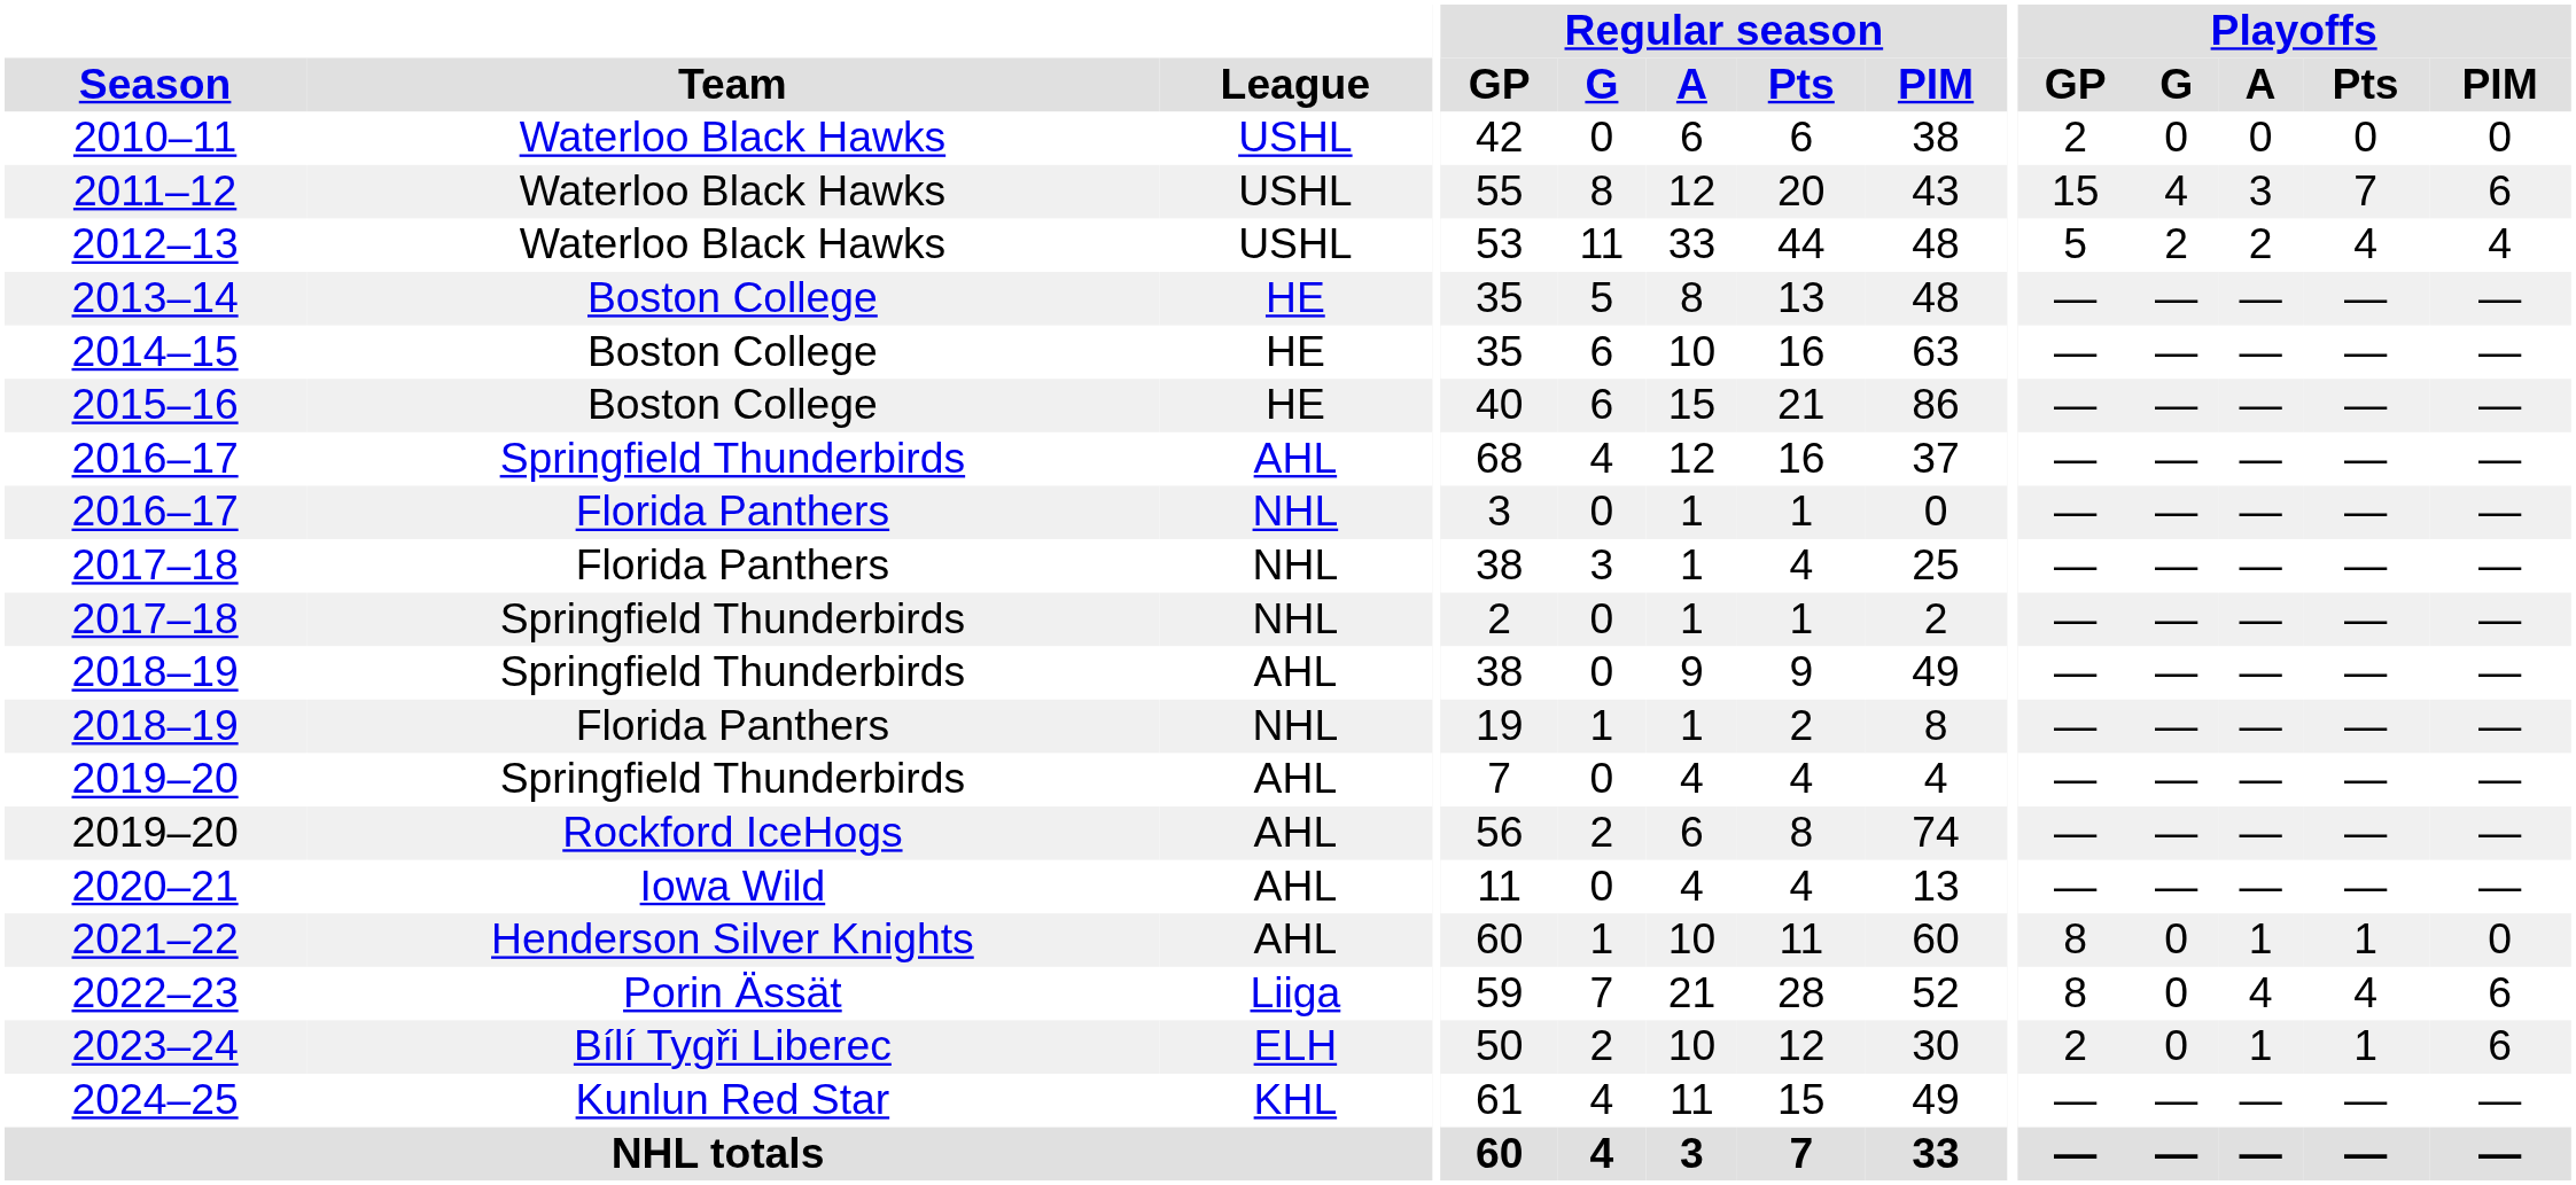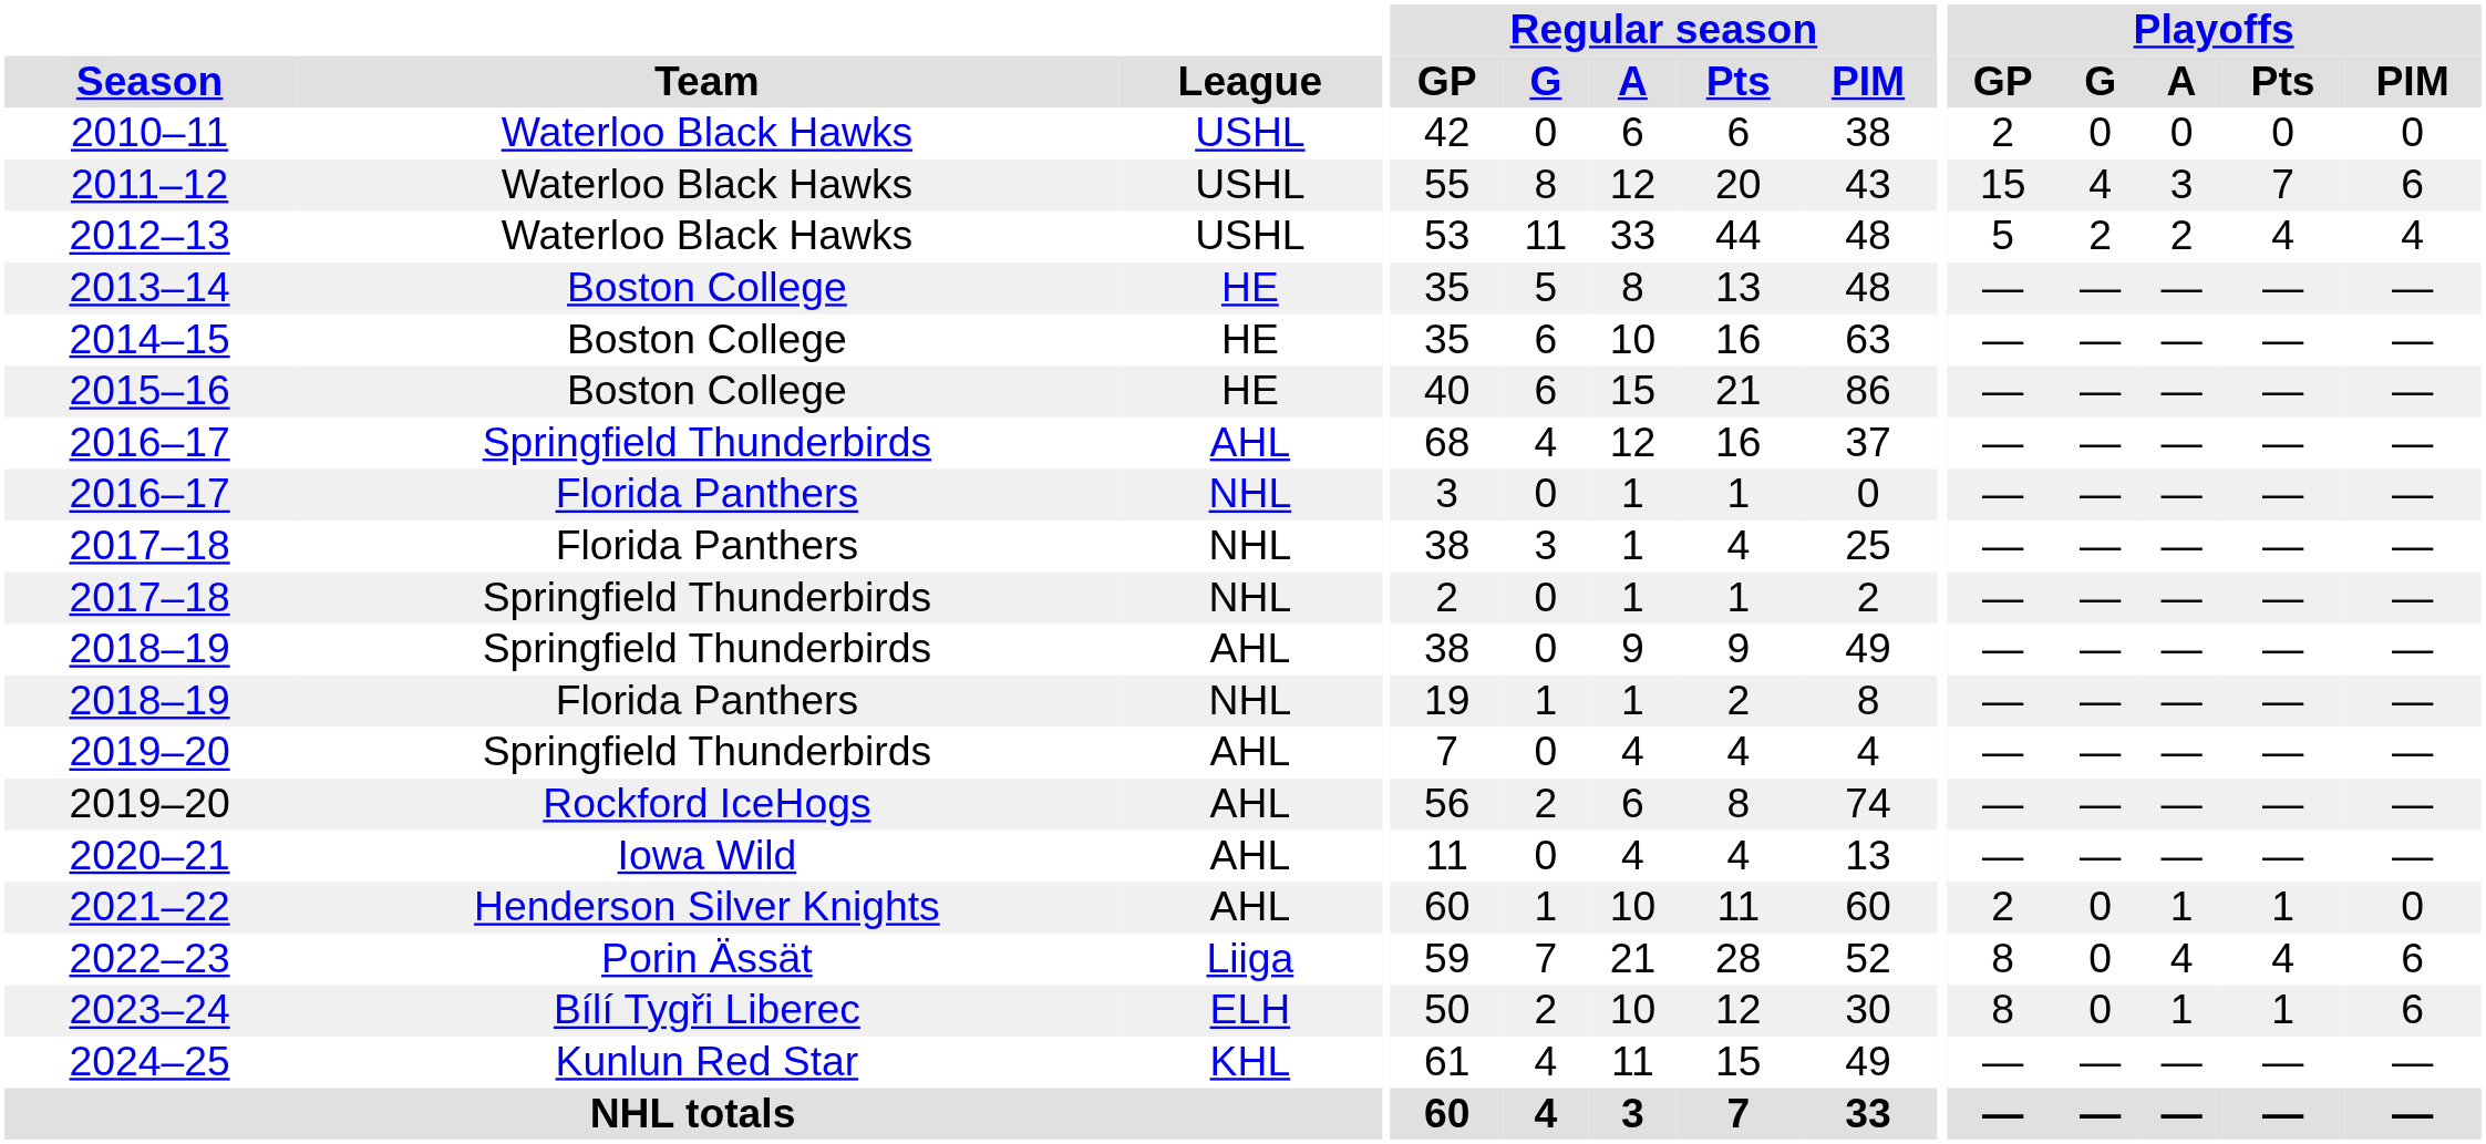 <table border="0" cellpadding="1" cellspacing="0" style="text-align:center; width:60em">
 <tr bgcolor="#e0e0e0">
 <th colspan="3" bgcolor="#ffffff"></th>
 <th rowspan="99" bgcolor="#ffffff"></th>
 <th colspan="5"><a href='#'>Regular season</a></th>
 <th rowspan="99" bgcolor="#ffffff"></th>
 <th colspan="5"><a href='#'>Playoffs</a></th>
 </tr>
 <tr bgcolor="#e0e0e0">
 <th><a href='#'>Season</a></th>
 <th>Team</th>
 <th>League</th>
 <th>GP</th>
 <th><a href='#'>G</a></th>
 <th><a href='#'>A</a></th>
 <th><a href='#'>Pts</a></th>
 <th><a href='#'>PIM</a></th>
 <th>GP</th>
 <th>G</th>
 <th>A</th>
 <th>Pts</th>
 <th>PIM</th>
 </tr>
 <tr>
 <td><a href='#'>2010–11</a></td>
 <td><a href='#'>Waterloo Black Hawks</a></td>
 <td><a href='#'>USHL</a></td>
 <td>42</td>
 <td>0</td>
 <td>6</td>
 <td>6</td>
 <td>38</td>
 <td>2</td>
 <td>0</td>
 <td>0</td>
 <td>0</td>
 <td>0</td>
 </tr>
 <tr bgcolor="#f0f0f0">
 <td><a href='#'>2011–12</a></td>
 <td>Waterloo Black Hawks</td>
 <td>USHL</td>
 <td>55</td>
 <td>8</td>
 <td>12</td>
 <td>20</td>
 <td>43</td>
 <td>15</td>
 <td>4</td>
 <td>3</td>
 <td>7</td>
 <td>6</td>
 </tr>
 <tr>
 <td><a href='#'>2012–13</a></td>
 <td>Waterloo Black Hawks</td>
 <td>USHL</td>
 <td>53</td>
 <td>11</td>
 <td>33</td>
 <td>44</td>
 <td>48</td>
 <td>5</td>
 <td>2</td>
 <td>2</td>
 <td>4</td>
 <td>4</td>
 </tr>
 <tr bgcolor="#f0f0f0">
 <td><a href='#'>2013–14</a></td>
 <td><a href='#'>Boston College</a></td>
 <td><a href='#'>HE</a></td>
 <td>35</td>
 <td>5</td>
 <td>8</td>
 <td>13</td>
 <td>48</td>
 <td>—</td>
 <td>—</td>
 <td>—</td>
 <td>—</td>
 <td>—</td>
 </tr>
 <tr>
 <td><a href='#'>2014–15</a></td>
 <td>Boston College</td>
 <td>HE</td>
 <td>35</td>
 <td>6</td>
 <td>10</td>
 <td>16</td>
 <td>63</td>
 <td>—</td>
 <td>—</td>
 <td>—</td>
 <td>—</td>
 <td>—</td>
 </tr>
 <tr bgcolor="#f0f0f0">
 <td><a href='#'>2015–16</a></td>
 <td>Boston College</td>
 <td>HE</td>
 <td>40</td>
 <td>6</td>
 <td>15</td>
 <td>21</td>
 <td>86</td>
 <td>—</td>
 <td>—</td>
 <td>—</td>
 <td>—</td>
 <td>—</td>
 </tr>
 <tr>
 <td><a href='#'>2016–17</a></td>
 <td><a href='#'>Springfield Thunderbirds</a></td>
 <td><a href='#'>AHL</a></td>
 <td>68</td>
 <td>4</td>
 <td>12</td>
 <td>16</td>
 <td>37</td>
 <td>—</td>
 <td>—</td>
 <td>—</td>
 <td>—</td>
 <td>—</td>
 </tr>
 <tr bgcolor="#f0f0f0">
 <td><a href='#'>2016–17</a></td>
 <td><a href='#'>Florida Panthers</a></td>
 <td><a href='#'>NHL</a></td>
 <td>3</td>
 <td>0</td>
 <td>1</td>
 <td>1</td>
 <td>0</td>
 <td>—</td>
 <td>—</td>
 <td>—</td>
 <td>—</td>
 <td>—</td>
 </tr>
 <tr>
 <td><a href='#'>2017–18</a></td>
 <td>Florida Panthers</td>
 <td>NHL</td>
 <td>38</td>
 <td>3</td>
 <td>1</td>
 <td>4</td>
 <td>25</td>
 <td>—</td>
 <td>—</td>
 <td>—</td>
 <td>—</td>
 <td>—</td>
 </tr>
 <tr bgcolor="#f0f0f0">
 <td><a href='#'>2017–18</a></td>
 <td>Springfield Thunderbirds</td>
 <td>NHL</td>
 <td>2</td>
 <td>0</td>
 <td>1</td>
 <td>1</td>
 <td>2</td>
 <td>—</td>
 <td>—</td>
 <td>—</td>
 <td>—</td>
 <td>—</td>
 </tr>
 <tr>
 <td><a href='#'>2018–19</a></td>
 <td>Springfield Thunderbirds</td>
 <td>AHL</td>
 <td>38</td>
 <td>0</td>
 <td>9</td>
 <td>9</td>
 <td>49</td>
 <td>—</td>
 <td>—</td>
 <td>—</td>
 <td>—</td>
 <td>—</td>
 </tr>
 <tr bgcolor="#f0f0f0">
 <td><a href='#'>2018–19</a></td>
 <td>Florida Panthers</td>
 <td>NHL</td>
 <td>19</td>
 <td>1</td>
 <td>1</td>
 <td>2</td>
 <td>8</td>
 <td>—</td>
 <td>—</td>
 <td>—</td>
 <td>—</td>
 <td>—</td>
 </tr>
 <tr>
 <td><a href='#'>2019–20</a></td>
 <td>Springfield Thunderbirds</td>
 <td>AHL</td>
 <td>7</td>
 <td>0</td>
 <td>4</td>
 <td>4</td>
 <td>4</td>
 <td>—</td>
 <td>—</td>
 <td>—</td>
 <td>—</td>
 <td>—</td>
 </tr>
 <tr bgcolor="#f0f0f0">
 <td>2019–20</td>
 <td><a href='#'>Rockford IceHogs</a></td>
 <td>AHL</td>
 <td>56</td>
 <td>2</td>
 <td>6</td>
 <td>8</td>
 <td>74</td>
 <td>—</td>
 <td>—</td>
 <td>—</td>
 <td>—</td>
 <td>—</td>
 </tr>
 <tr>
 <td><a href='#'>2020–21</a></td>
 <td><a href='#'>Iowa Wild</a></td>
 <td>AHL</td>
 <td>11</td>
 <td>0</td>
 <td>4</td>
 <td>4</td>
 <td>13</td>
 <td>—</td>
 <td>—</td>
 <td>—</td>
 <td>—</td>
 <td>—</td>
 </tr>
 <tr bgcolor="#f0f0f0">
 <td><a href='#'>2021–22</a></td>
 <td><a href='#'>Henderson Silver Knights</a></td>
 <td>AHL</td>
 <td>60</td>
 <td>1</td>
 <td>10</td>
 <td>11</td>
 <td>60</td>
-<td>8</td>
+<td>2</td>
 <td>0</td>
 <td>1</td>
 <td>1</td>
 <td>0</td>
 </tr>
 <tr>
 <td><a href='#'>2022–23</a></td>
 <td><a href='#'>Porin Ässät</a></td>
 <td><a href='#'>Liiga</a></td>
 <td>59</td>
 <td>7</td>
 <td>21</td>
 <td>28</td>
 <td>52</td>
 <td>8</td>
 <td>0</td>
 <td>4</td>
 <td>4</td>
 <td>6</td>
 </tr>
 <tr bgcolor="#f0f0f0">
 <td><a href='#'>2023–24</a></td>
 <td><a href='#'>Bílí Tygři Liberec</a></td>
 <td><a href='#'>ELH</a></td>
 <td>50</td>
 <td>2</td>
 <td>10</td>
 <td>12</td>
 <td>30</td>
-<td>2</td>
+<td>8</td>
 <td>0</td>
 <td>1</td>
 <td>1</td>
 <td>6</td>
 </tr>
 <tr>
 <td><a href='#'>2024–25</a></td>
 <td><a href='#'>Kunlun Red Star</a></td>
 <td><a href='#'>KHL</a></td>
 <td>61</td>
 <td>4</td>
 <td>11</td>
 <td>15</td>
 <td>49</td>
 <td>—</td>
 <td>—</td>
 <td>—</td>
 <td>—</td>
 <td>—</td>
 </tr>
 <tr style="background:#e0e0e0;">
 <th colspan="3">NHL totals</th>
 <th>60</th>
 <th>4</th>
 <th>3</th>
 <th>7</th>
 <th>33</th>
 <th>—</th>
 <th>—</th>
 <th>—</th>
 <th>—</th>
 <th>—</th>
 </tr>
 </table>
